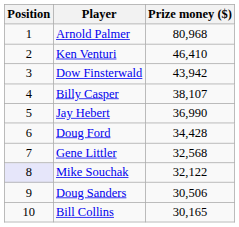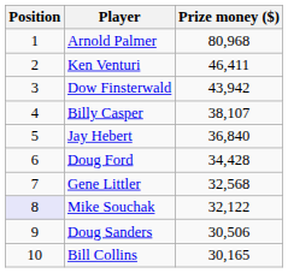 <table class="wikitable">
 <tr>
 <th>Position</th>
 <th>Player</th>
 <th>Prize money ($)</th>
 </tr>
 <tr>
 <td align=center>1</td>
 <td> <a href='#'>Arnold Palmer</a></td>
 <td align=center>80,968</td>
 </tr>
 <tr>
 <td align=center>2</td>
 <td> <a href='#'>Ken Venturi</a></td>
-<td align=center>46,410</td>
+<td align=center>46,411</td>
 </tr>
 <tr>
 <td align=center>3</td>
 <td> <a href='#'>Dow Finsterwald</a></td>
 <td align=center>43,942</td>
 </tr>
 <tr>
 <td align=center>4</td>
 <td> <a href='#'>Billy Casper</a></td>
 <td align=center>38,107</td>
 </tr>
 <tr>
 <td align=center>5</td>
 <td> <a href='#'>Jay Hebert</a></td>
-<td align=center>36,990</td>
+<td align=center>36,840</td>
 </tr>
 <tr>
 <td align=center>6</td>
 <td> <a href='#'>Doug Ford</a></td>
 <td align=center>34,428</td>
 </tr>
 <tr>
 <td align=center>7</td>
 <td> <a href='#'>Gene Littler</a></td>
 <td align=center>32,568</td>
 </tr>
 <tr>
 <td align=center style="background: lavender;">8</td>
 <td> <a href='#'>Mike Souchak</a></td>
 <td align=center>32,122</td>
 </tr>
 <tr>
 <td align=center>9</td>
 <td> <a href='#'>Doug Sanders</a></td>
 <td align=center>30,506</td>
 </tr>
 <tr>
 <td align=center>10</td>
 <td> <a href='#'>Bill Collins</a></td>
 <td align=center>30,165</td>
 </tr>
 </table>
